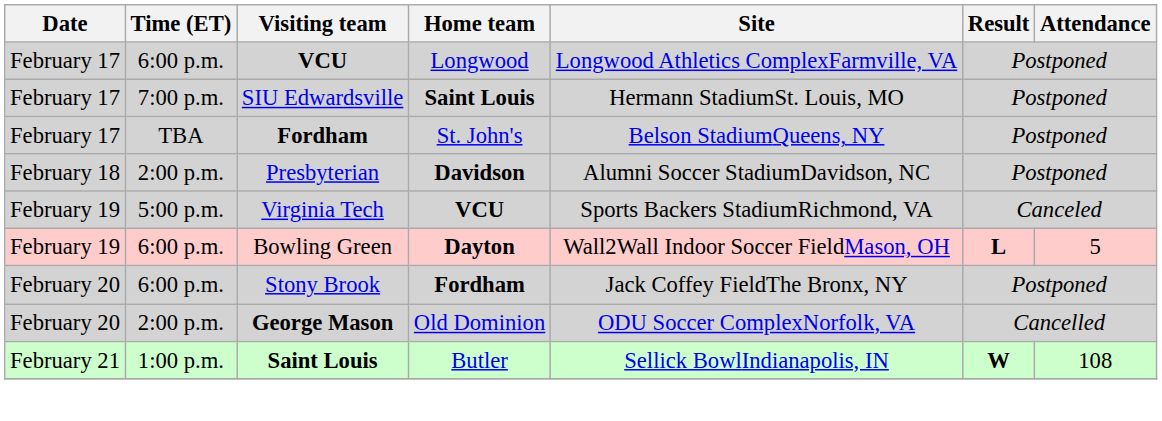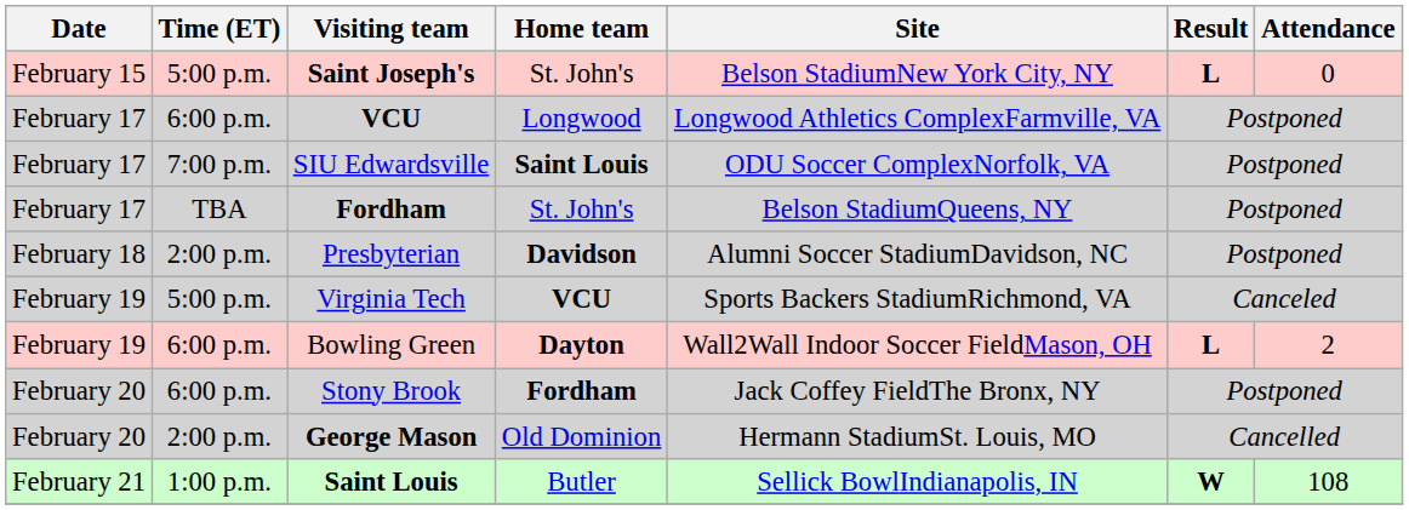 <table class="wikitable" style="font-size:95%; text-align: center;">
 <tr>
 <th>Date</th>
 <th>Time (ET)</th>
 <th>Visiting team</th>
 <th>Home team</th>
 <th>Site</th>
 <th>Result</th>
 <th>Attendance</th>
+</tr>
+<tr style="background:#fcc;">
+<td>February 15</td>
+<td>5:00 p.m.</td>
+<td><strong>Saint Joseph's</strong></td>
+<td>St. John's</td>
+<td><a href='#'>Belson Stadium</a><a href='#'>New York City, NY</a></td>
+<td><strong>L</strong> </td>
+<td>0</td>
 </tr>
 <tr bgcolor="D3D3D3">
 <td>February 17</td>
 <td>6:00 p.m.</td>
 <td><strong>VCU</strong></td>
 <td><a href='#'>Longwood</a></td>
 <td><a href='#'>Longwood Athletics Complex</a><a href='#'>Farmville, VA</a></td>
 <td colspan="2"><em>Postponed</em></td>
 </tr>
 <tr bgcolor="D3D3D3">
 <td>February 17</td>
 <td>7:00 p.m.</td>
 <td><a href='#'>SIU Edwardsville</a></td>
 <td><strong>Saint Louis</strong></td>
-<td>Hermann StadiumSt. Louis, MO</td>
+<td><a href='#'>ODU Soccer Complex</a><a href='#'>Norfolk, VA</a></td>
 <td colspan="2"><em>Postponed</em></td>
 </tr>
 <tr bgcolor="D3D3D3">
 <td>February 17</td>
 <td>TBA</td>
 <td><strong>Fordham</strong></td>
 <td><a href='#'>St. John's</a></td>
 <td><a href='#'>Belson Stadium</a><a href='#'>Queens, NY</a></td>
 <td colspan="2"><em>Postponed</em></td>
 </tr>
 <tr bgcolor="D3D3D3">
 <td>February 18</td>
 <td>2:00 p.m.</td>
 <td><a href='#'>Presbyterian</a></td>
 <td><strong>Davidson</strong></td>
 <td>Alumni Soccer StadiumDavidson, NC</td>
 <td colspan="2"><em>Postponed</em></td>
 </tr>
 <tr bgcolor="D3D3D3">
 <td>February 19</td>
 <td>5:00 p.m.</td>
 <td><a href='#'>Virginia Tech</a></td>
 <td><strong>VCU</strong></td>
 <td>Sports Backers StadiumRichmond, VA</td>
 <td colspan="2"><em>Canceled</em></td>
 </tr>
 <tr style="background:#fcc;">
 <td>February 19</td>
 <td>6:00 p.m.</td>
 <td>Bowling Green</td>
 <td><strong>Dayton</strong></td>
 <td>Wall2Wall Indoor Soccer Field<a href='#'>Mason, OH</a></td>
 <td><strong>L</strong> </td>
-<td>5</td>
+<td>2</td>
 </tr>
 <tr bgcolor="D3D3D3">
 <td>February 20</td>
 <td>6:00 p.m.</td>
 <td><a href='#'>Stony Brook</a></td>
 <td><strong>Fordham</strong></td>
 <td>Jack Coffey FieldThe Bronx, NY</td>
 <td colspan="2"><em>Postponed</em></td>
 </tr>
 <tr bgcolor="D3D3D3">
 <td>February 20</td>
 <td>2:00 p.m.</td>
 <td><strong>George Mason</strong></td>
 <td><a href='#'>Old Dominion</a></td>
-<td><a href='#'>ODU Soccer Complex</a><a href='#'>Norfolk, VA</a></td>
+<td>Hermann StadiumSt. Louis, MO</td>
 <td colspan="2"><em>Cancelled</em></td>
 </tr>
 <tr style="background:#cfc;">
 <td>February 21</td>
 <td>1:00 p.m.</td>
 <td><strong>Saint Louis</strong></td>
 <td><a href='#'>Butler</a></td>
 <td><a href='#'>Sellick Bowl</a><a href='#'>Indianapolis, IN</a></td>
 <td><strong>W</strong> </td>
 <td>108</td>
 </tr>
 <tr>
 </tr>
 </table>
